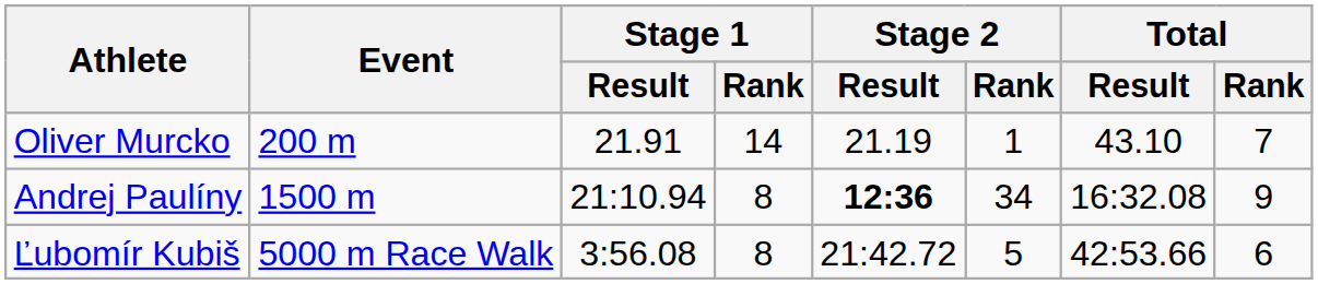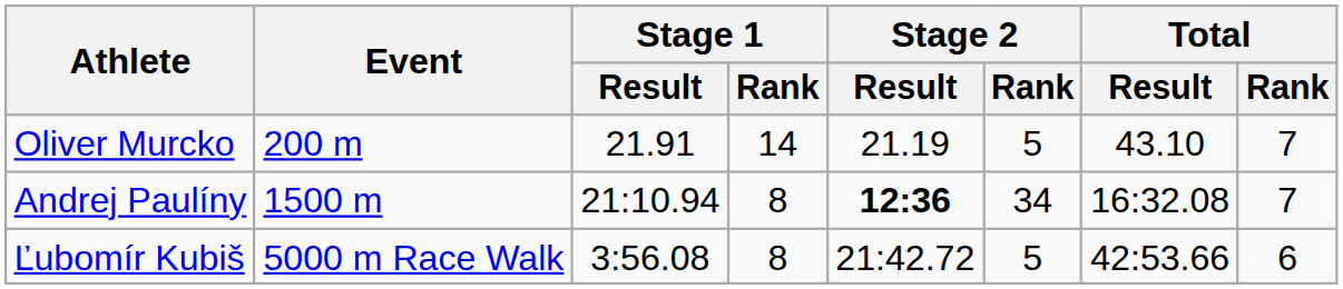 <table class="wikitable" style="font-size:90%">
 <tr>
 <th rowspan=2>Athlete</th>
 <th rowspan=2>Event</th>
 <th colspan=2>Stage 1</th>
 <th colspan=2>Stage 2</th>
 <th colspan=2>Total</th>
 </tr>
 <tr style="font-size:95%">
 <th>Result</th>
 <th>Rank</th>
 <th>Result</th>
 <th>Rank</th>
 <th>Result</th>
 <th>Rank</th>
 </tr>
 <tr align=center>
 <td align=left><a href='#'>Oliver Murcko</a></td>
 <td align=left><a href='#'>200 m</a></td>
 <td>21.91</td>
 <td>14</td>
 <td>21.19</td>
-<td>1</td>
+<td>5</td>
 <td>43.10</td>
 <td>7</td>
 </tr>
 <tr align=center>
 <td align=left><a href='#'>Andrej Paulíny</a></td>
 <td align=left><a href='#'>1500 m</a></td>
 <td>21:10.94</td>
 <td>8</td>
 <td><strong>12:36</strong></td>
 <td>34</td>
 <td>16:32.08</td>
-<td>9</td>
+<td>7</td>
 </tr>
 <tr align=center>
 <td align=left><a href='#'>Ľubomír Kubiš</a></td>
 <td align=left><a href='#'>5000 m Race Walk</a></td>
 <td>3:56.08</td>
 <td>8</td>
 <td>21:42.72</td>
 <td>5</td>
 <td>42:53.66</td>
 <td>6</td>
 </tr>
 </table>
